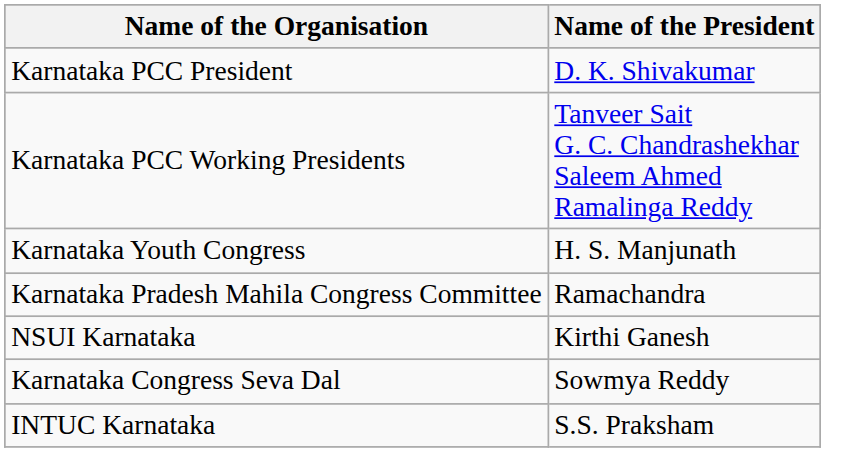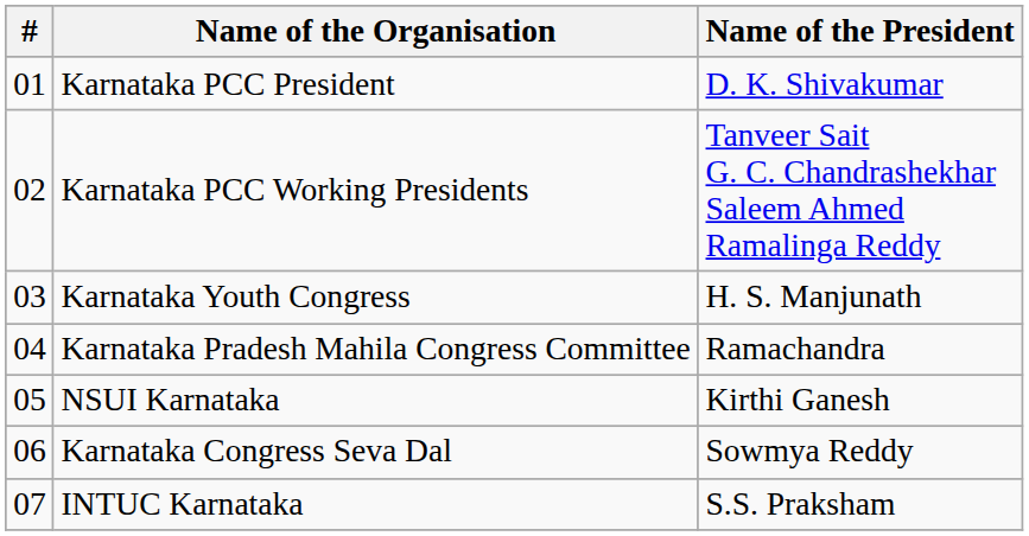 <table class="wikitable sortable">
 <tr>
+<th>#</th>
 <th>Name of the Organisation</th>
 <th>Name of the President</th>
 </tr>
 <tr>
+<td>01</td>
 <td>Karnataka PCC President</td>
 <td><a href='#'>D. K. Shivakumar</a></td>
 </tr>
 <tr>
+<td>02</td>
 <td>Karnataka PCC Working Presidents</td>
 <td><a href='#'>Tanveer Sait</a> <br> <a href='#'>G. C. Chandrashekhar</a> <br> <a href='#'>Saleem Ahmed</a> <br> <a href='#'>Ramalinga Reddy</a> <br></td>
 </tr>
 <tr>
+<td>03</td>
 <td>Karnataka Youth Congress</td>
 <td>H. S. Manjunath</td>
 </tr>
 <tr>
+<td>04</td>
 <td>Karnataka Pradesh Mahila Congress Committee</td>
 <td>Ramachandra</td>
 </tr>
 <tr>
+<td>05</td>
 <td>NSUI  Karnataka</td>
 <td>Kirthi Ganesh</td>
 </tr>
 <tr>
+<td>06</td>
 <td>Karnataka Congress Seva Dal</td>
 <td>Sowmya Reddy</td>
 </tr>
 <tr>
+<td>07</td>
 <td>INTUC Karnataka</td>
 <td>S.S. Praksham</td>
 </tr>
 </table>
